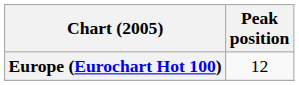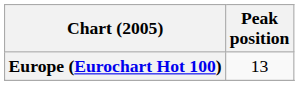 <table class="wikitable sortable plainrowheaders" style="text-align:center">
 <tr>
 <th>Chart (2005)</th>
 <th>Peak<br>position</th>
 </tr>
 <tr>
 <th scope="row">Europe (<a href='#'>Eurochart Hot 100</a>)</th>
-<td>12</td>
+<td>13</td>
 </tr>
 <tr>
 </tr>
 <tr>
 </tr>
 <tr>
 </tr>
 </table>
